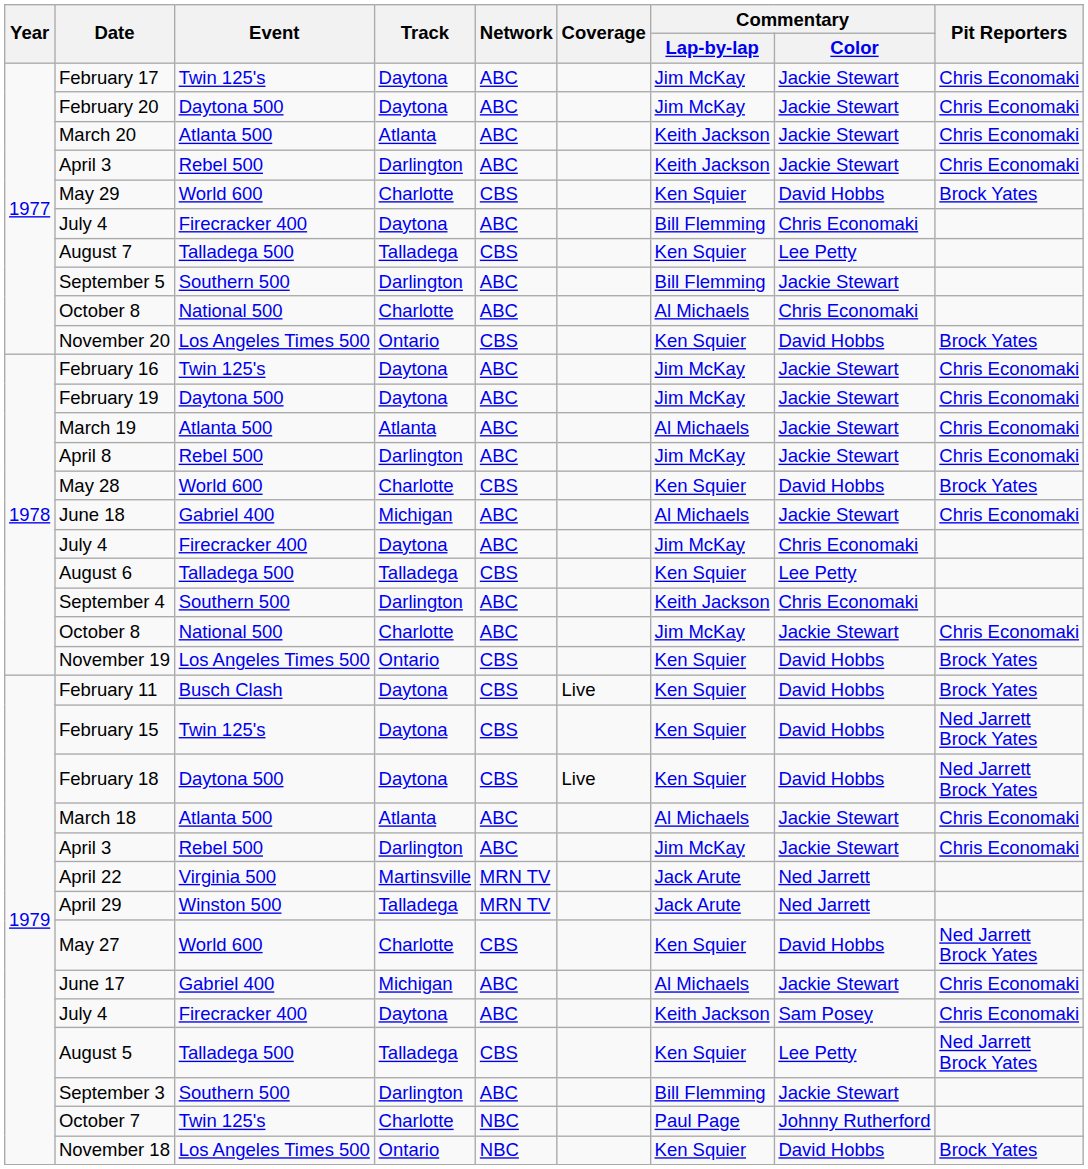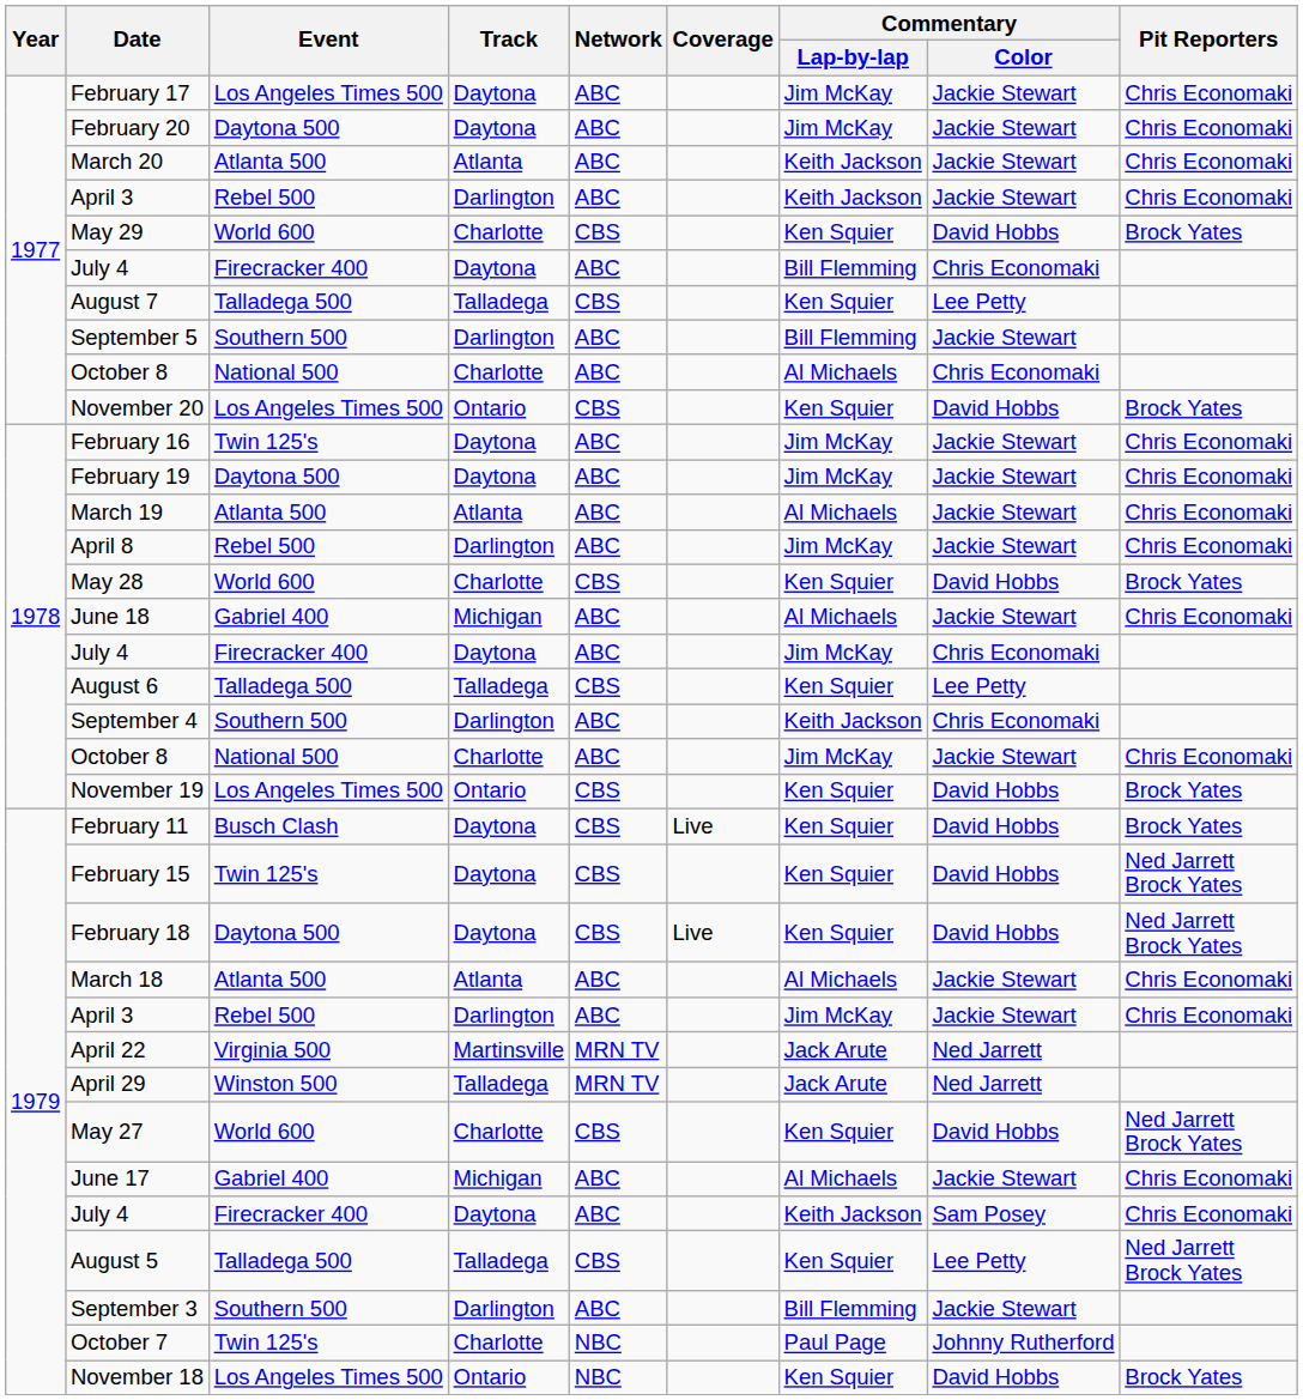 <table class="wikitable" style="font-size: 85%;">
 <tr>
 <th rowspan=2>Year</th>
 <th rowspan=2>Date</th>
 <th rowspan=2>Event</th>
 <th rowspan=2>Track</th>
 <th rowspan=2>Network</th>
 <th rowspan=2>Coverage</th>
 <th colspan=2>Commentary</th>
 <th rowspan=2>Pit Reporters</th>
 </tr>
 <tr>
 <th><a href='#'>Lap-by-lap</a></th>
 <th><a href='#'>Color</a></th>
 </tr>
 <tr>
 <td rowspan=10><a href='#'>1977</a></td>
 <td>February 17</td>
-<td><a href='#'>Twin 125's</a></td>
+<td><a href='#'>Los Angeles Times 500</a></td>
 <td><a href='#'>Daytona</a></td>
 <td><a href='#'>ABC</a></td>
 <td></td>
 <td><a href='#'>Jim McKay</a></td>
 <td><a href='#'>Jackie Stewart</a></td>
 <td><a href='#'>Chris Economaki</a></td>
 </tr>
 <tr>
 <td>February 20</td>
 <td><a href='#'>Daytona 500</a></td>
 <td><a href='#'>Daytona</a></td>
 <td><a href='#'>ABC</a></td>
 <td></td>
 <td><a href='#'>Jim McKay</a></td>
 <td><a href='#'>Jackie Stewart</a></td>
 <td><a href='#'>Chris Economaki</a></td>
 </tr>
 <tr>
 <td>March 20</td>
 <td><a href='#'>Atlanta 500</a></td>
 <td><a href='#'>Atlanta</a></td>
 <td><a href='#'>ABC</a></td>
 <td></td>
 <td><a href='#'>Keith Jackson</a></td>
 <td><a href='#'>Jackie Stewart</a></td>
 <td><a href='#'>Chris Economaki</a></td>
 </tr>
 <tr>
 <td>April 3</td>
 <td><a href='#'>Rebel 500</a></td>
 <td><a href='#'>Darlington</a></td>
 <td><a href='#'>ABC</a></td>
 <td></td>
 <td><a href='#'>Keith Jackson</a></td>
 <td><a href='#'>Jackie Stewart</a></td>
 <td><a href='#'>Chris Economaki</a></td>
 </tr>
 <tr>
 <td>May 29</td>
 <td><a href='#'>World 600</a></td>
 <td><a href='#'>Charlotte</a></td>
 <td><a href='#'>CBS</a></td>
 <td></td>
 <td><a href='#'>Ken Squier</a></td>
 <td><a href='#'>David Hobbs</a></td>
 <td><a href='#'>Brock Yates</a></td>
 </tr>
 <tr>
 <td>July 4</td>
 <td><a href='#'>Firecracker 400</a></td>
 <td><a href='#'>Daytona</a></td>
 <td><a href='#'>ABC</a></td>
 <td></td>
 <td><a href='#'>Bill Flemming</a></td>
 <td><a href='#'>Chris Economaki</a></td>
 <td></td>
 </tr>
 <tr>
 <td>August 7</td>
 <td><a href='#'>Talladega 500</a></td>
 <td><a href='#'>Talladega</a></td>
 <td><a href='#'>CBS</a></td>
 <td></td>
 <td><a href='#'>Ken Squier</a></td>
 <td><a href='#'>Lee Petty</a></td>
 <td></td>
 </tr>
 <tr>
 <td>September 5</td>
 <td><a href='#'>Southern 500</a></td>
 <td><a href='#'>Darlington</a></td>
 <td><a href='#'>ABC</a></td>
 <td></td>
 <td><a href='#'>Bill Flemming</a></td>
 <td><a href='#'>Jackie Stewart</a></td>
 <td></td>
 </tr>
 <tr>
 <td>October 8</td>
 <td><a href='#'>National 500</a></td>
 <td><a href='#'>Charlotte</a></td>
 <td><a href='#'>ABC</a></td>
 <td></td>
 <td><a href='#'>Al Michaels</a></td>
 <td><a href='#'>Chris Economaki</a></td>
 <td></td>
 </tr>
 <tr>
 <td>November 20</td>
 <td><a href='#'>Los Angeles Times 500</a></td>
 <td><a href='#'>Ontario</a></td>
 <td><a href='#'>CBS</a></td>
 <td></td>
 <td><a href='#'>Ken Squier</a></td>
 <td><a href='#'>David Hobbs</a></td>
 <td><a href='#'>Brock Yates</a></td>
 </tr>
 <tr>
 <td rowspan=11><a href='#'>1978</a></td>
 <td>February 16</td>
 <td><a href='#'>Twin 125's</a></td>
 <td><a href='#'>Daytona</a></td>
 <td><a href='#'>ABC</a></td>
 <td></td>
 <td><a href='#'>Jim McKay</a></td>
 <td><a href='#'>Jackie Stewart</a></td>
 <td><a href='#'>Chris Economaki</a></td>
 </tr>
 <tr>
 <td>February 19</td>
 <td><a href='#'>Daytona 500</a></td>
 <td><a href='#'>Daytona</a></td>
 <td><a href='#'>ABC</a></td>
 <td></td>
 <td><a href='#'>Jim McKay</a></td>
 <td><a href='#'>Jackie Stewart</a></td>
 <td><a href='#'>Chris Economaki</a></td>
 </tr>
 <tr>
 <td>March 19</td>
 <td><a href='#'>Atlanta 500</a></td>
 <td><a href='#'>Atlanta</a></td>
 <td><a href='#'>ABC</a></td>
 <td></td>
 <td><a href='#'>Al Michaels</a></td>
 <td><a href='#'>Jackie Stewart</a></td>
 <td><a href='#'>Chris Economaki</a></td>
 </tr>
 <tr>
 <td>April 8</td>
 <td><a href='#'>Rebel 500</a></td>
 <td><a href='#'>Darlington</a></td>
 <td><a href='#'>ABC</a></td>
 <td></td>
 <td><a href='#'>Jim McKay</a></td>
 <td><a href='#'>Jackie Stewart</a></td>
 <td><a href='#'>Chris Economaki</a></td>
 </tr>
 <tr>
 <td>May 28</td>
 <td><a href='#'>World 600</a></td>
 <td><a href='#'>Charlotte</a></td>
 <td><a href='#'>CBS</a></td>
 <td></td>
 <td><a href='#'>Ken Squier</a></td>
 <td><a href='#'>David Hobbs</a></td>
 <td><a href='#'>Brock Yates</a></td>
 </tr>
 <tr>
 <td>June 18</td>
 <td><a href='#'>Gabriel 400</a></td>
 <td><a href='#'>Michigan</a></td>
 <td><a href='#'>ABC</a></td>
 <td></td>
 <td><a href='#'>Al Michaels</a></td>
 <td><a href='#'>Jackie Stewart</a></td>
 <td><a href='#'>Chris Economaki</a></td>
 </tr>
 <tr>
 <td>July 4</td>
 <td><a href='#'>Firecracker 400</a></td>
 <td><a href='#'>Daytona</a></td>
 <td><a href='#'>ABC</a></td>
 <td></td>
 <td><a href='#'>Jim McKay</a></td>
 <td><a href='#'>Chris Economaki</a></td>
 <td></td>
 </tr>
 <tr>
 <td>August 6</td>
 <td><a href='#'>Talladega 500</a></td>
 <td><a href='#'>Talladega</a></td>
 <td><a href='#'>CBS</a></td>
 <td></td>
 <td><a href='#'>Ken Squier</a></td>
 <td><a href='#'>Lee Petty</a></td>
 <td></td>
 </tr>
 <tr>
 <td>September 4</td>
 <td><a href='#'>Southern 500</a></td>
 <td><a href='#'>Darlington</a></td>
 <td><a href='#'>ABC</a></td>
 <td></td>
 <td><a href='#'>Keith Jackson</a></td>
 <td><a href='#'>Chris Economaki</a></td>
 <td></td>
 </tr>
 <tr>
 <td>October 8</td>
 <td><a href='#'>National 500</a></td>
 <td><a href='#'>Charlotte</a></td>
 <td><a href='#'>ABC</a></td>
 <td></td>
 <td><a href='#'>Jim McKay</a></td>
 <td><a href='#'>Jackie Stewart</a></td>
 <td><a href='#'>Chris Economaki</a></td>
 </tr>
 <tr>
 <td>November 19</td>
 <td><a href='#'>Los Angeles Times 500</a></td>
 <td><a href='#'>Ontario</a></td>
 <td><a href='#'>CBS</a></td>
 <td></td>
 <td><a href='#'>Ken Squier</a></td>
 <td><a href='#'>David Hobbs</a></td>
 <td><a href='#'>Brock Yates</a></td>
 </tr>
 <tr>
 <td rowspan=14><a href='#'>1979</a></td>
 <td>February 11</td>
 <td><a href='#'>Busch Clash</a></td>
 <td><a href='#'>Daytona</a></td>
 <td><a href='#'>CBS</a></td>
 <td>Live</td>
 <td><a href='#'>Ken Squier</a></td>
 <td><a href='#'>David Hobbs</a></td>
 <td><a href='#'>Brock Yates</a></td>
 </tr>
 <tr>
 <td>February 15</td>
 <td><a href='#'>Twin 125's</a></td>
 <td><a href='#'>Daytona</a></td>
 <td><a href='#'>CBS</a></td>
 <td></td>
 <td><a href='#'>Ken Squier</a></td>
 <td><a href='#'>David Hobbs</a></td>
 <td><a href='#'>Ned Jarrett</a> <br> <a href='#'>Brock Yates</a></td>
 </tr>
 <tr>
 <td>February 18</td>
 <td><a href='#'>Daytona 500</a></td>
 <td><a href='#'>Daytona</a></td>
 <td><a href='#'>CBS</a></td>
 <td>Live</td>
 <td><a href='#'>Ken Squier</a></td>
 <td><a href='#'>David Hobbs</a></td>
 <td><a href='#'>Ned Jarrett</a> <br> <a href='#'>Brock Yates</a></td>
 </tr>
 <tr>
 <td>March 18</td>
 <td><a href='#'>Atlanta 500</a></td>
 <td><a href='#'>Atlanta</a></td>
 <td><a href='#'>ABC</a></td>
 <td></td>
 <td><a href='#'>Al Michaels</a></td>
 <td><a href='#'>Jackie Stewart</a></td>
 <td><a href='#'>Chris Economaki</a></td>
 </tr>
 <tr>
 <td>April 3</td>
 <td><a href='#'>Rebel 500</a></td>
 <td><a href='#'>Darlington</a></td>
 <td><a href='#'>ABC</a></td>
 <td></td>
 <td><a href='#'>Jim McKay</a></td>
 <td><a href='#'>Jackie Stewart</a></td>
 <td><a href='#'>Chris Economaki</a></td>
 </tr>
 <tr>
 <td>April 22</td>
 <td><a href='#'>Virginia 500</a></td>
 <td><a href='#'>Martinsville</a></td>
 <td><a href='#'>MRN TV</a></td>
 <td></td>
 <td><a href='#'>Jack Arute</a></td>
 <td><a href='#'>Ned Jarrett</a></td>
 <td></td>
 </tr>
 <tr>
 <td>April 29</td>
 <td><a href='#'>Winston 500</a></td>
 <td><a href='#'>Talladega</a></td>
 <td><a href='#'>MRN TV</a></td>
 <td></td>
 <td><a href='#'>Jack Arute</a></td>
 <td><a href='#'>Ned Jarrett</a></td>
 <td></td>
 </tr>
 <tr>
 <td>May 27</td>
 <td><a href='#'>World 600</a></td>
 <td><a href='#'>Charlotte</a></td>
 <td><a href='#'>CBS</a></td>
 <td></td>
 <td><a href='#'>Ken Squier</a></td>
 <td><a href='#'>David Hobbs</a></td>
 <td><a href='#'>Ned Jarrett</a> <br> <a href='#'>Brock Yates</a></td>
 </tr>
 <tr>
 <td>June 17</td>
 <td><a href='#'>Gabriel 400</a></td>
 <td><a href='#'>Michigan</a></td>
 <td><a href='#'>ABC</a></td>
 <td></td>
 <td><a href='#'>Al Michaels</a></td>
 <td><a href='#'>Jackie Stewart</a></td>
 <td><a href='#'>Chris Economaki</a></td>
 </tr>
 <tr>
 <td>July 4</td>
 <td><a href='#'>Firecracker 400</a></td>
 <td><a href='#'>Daytona</a></td>
 <td><a href='#'>ABC</a></td>
 <td></td>
 <td><a href='#'>Keith Jackson</a></td>
 <td><a href='#'>Sam Posey</a></td>
 <td><a href='#'>Chris Economaki</a></td>
 </tr>
 <tr>
 <td>August 5</td>
 <td><a href='#'>Talladega 500</a></td>
 <td><a href='#'>Talladega</a></td>
 <td><a href='#'>CBS</a></td>
 <td></td>
 <td><a href='#'>Ken Squier</a></td>
 <td><a href='#'>Lee Petty</a></td>
 <td><a href='#'>Ned Jarrett</a> <br> <a href='#'>Brock Yates</a></td>
 </tr>
 <tr>
 <td>September 3</td>
 <td><a href='#'>Southern 500</a></td>
 <td><a href='#'>Darlington</a></td>
 <td><a href='#'>ABC</a></td>
 <td></td>
 <td><a href='#'>Bill Flemming</a></td>
 <td><a href='#'>Jackie Stewart</a></td>
 <td></td>
 </tr>
 <tr>
 <td>October 7</td>
 <td><a href='#'>Twin 125's</a></td>
 <td><a href='#'>Charlotte</a></td>
 <td><a href='#'>NBC</a></td>
 <td></td>
 <td><a href='#'>Paul Page</a></td>
 <td><a href='#'>Johnny Rutherford</a></td>
 <td></td>
 </tr>
 <tr>
 <td>November 18</td>
 <td><a href='#'>Los Angeles Times 500</a></td>
 <td><a href='#'>Ontario</a></td>
 <td><a href='#'>NBC</a></td>
 <td></td>
 <td><a href='#'>Ken Squier</a></td>
 <td><a href='#'>David Hobbs</a></td>
 <td><a href='#'>Brock Yates</a></td>
 </tr>
 <tr>
 </tr>
 </table>
